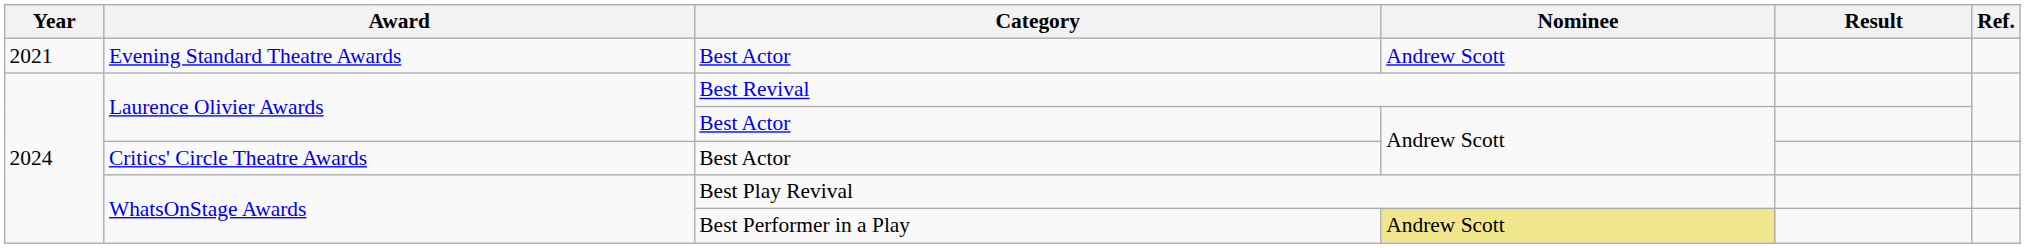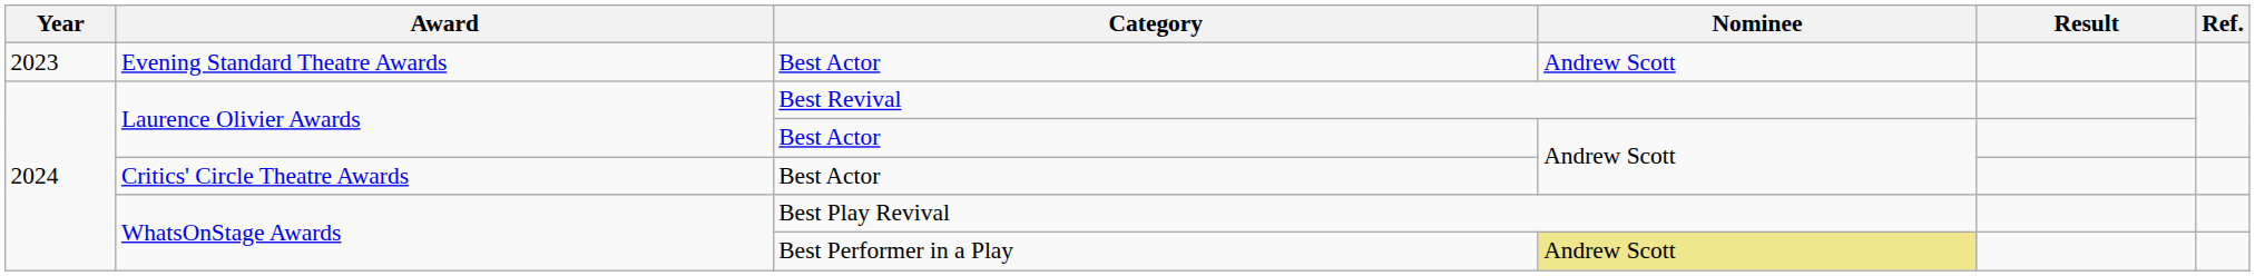 <table class="wikitable" width="95%">
 <tr>
 <th width="5%">Year</th>
 <th width="30%">Award</th>
 <th width="35%">Category</th>
 <th width="20%">Nominee</th>
 <th width="10%">Result</th>
 <th class=unsortable>Ref.</th>
 </tr>
 <tr>
-<td>2021</td>
+<td>2023</td>
 <td><a href='#'>Evening Standard Theatre Awards</a></td>
 <td><a href='#'>Best Actor</a></td>
 <td><a href='#'>Andrew Scott</a></td>
 <td></td>
 <td></td>
 </tr>
 <tr>
 <td rowspan=5>2024</td>
 <td rowspan=2><a href='#'>Laurence Olivier Awards</a></td>
 <td colspan=2><a href='#'>Best Revival</a></td>
 <td></td>
 <td rowspan=2></td>
 </tr>
 <tr>
 <td><a href='#'>Best Actor</a></td>
 <td rowspan="2">Andrew Scott</td>
 <td></td>
 </tr>
 <tr>
 <td><a href='#'>Critics' Circle Theatre Awards</a></td>
 <td>Best Actor</td>
 <td></td>
 <td></td>
 </tr>
 <tr>
 <td rowspan="2"><a href='#'>WhatsOnStage Awards</a></td>
 <td colspan="2">Best Play Revival</td>
 <td></td>
 <td></td>
 </tr>
 <tr>
 <td>Best Performer in a Play</td>
 <td style="background: khaki;">Andrew Scott</td>
 <td></td>
 <td></td>
 </tr>
 </table>
